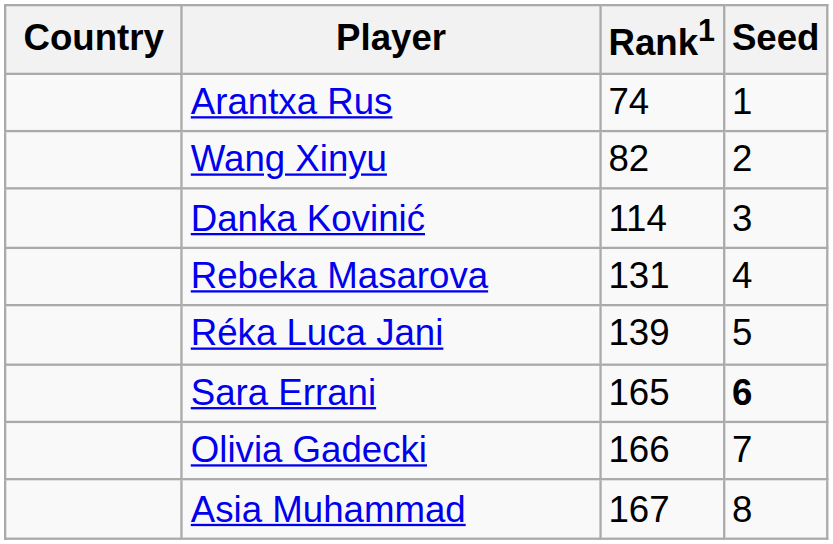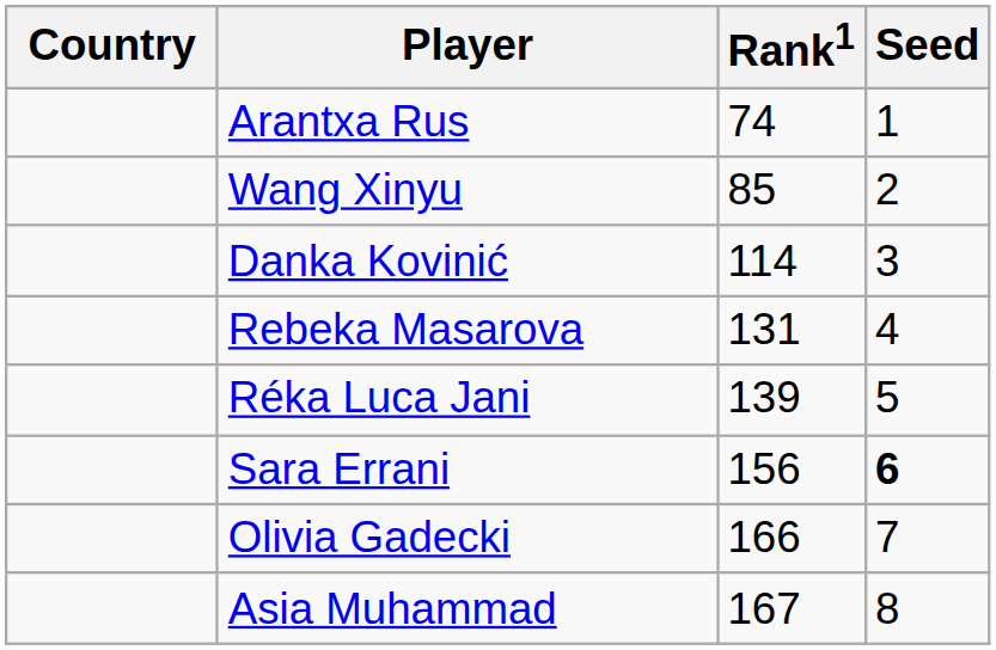 <table class="sortable wikitable">
 <tr>
 <th width="70">Country</th>
 <th width="175">Player</th>
 <th>Rank<sup>1</sup></th>
 <th>Seed</th>
 </tr>
 <tr>
 <td></td>
 <td><a href='#'>Arantxa Rus</a></td>
 <td>74</td>
 <td>1</td>
 </tr>
 <tr>
 <td></td>
 <td><a href='#'>Wang Xinyu</a></td>
-<td>82</td>
+<td>85</td>
 <td>2</td>
 </tr>
 <tr>
 <td></td>
 <td><a href='#'>Danka Kovinić</a></td>
 <td>114</td>
 <td>3</td>
 </tr>
 <tr>
 <td></td>
 <td><a href='#'>Rebeka Masarova</a></td>
 <td>131</td>
 <td>4</td>
 </tr>
 <tr>
 <td></td>
 <td><a href='#'>Réka Luca Jani</a></td>
 <td>139</td>
 <td>5</td>
 </tr>
 <tr>
 <td></td>
 <td><a href='#'>Sara Errani</a></td>
-<td>165</td>
+<td>156</td>
 <td><strong>6</strong></td>
 </tr>
 <tr>
 <td></td>
 <td><a href='#'>Olivia Gadecki</a></td>
 <td>166</td>
 <td>7</td>
 </tr>
 <tr>
 <td></td>
 <td><a href='#'>Asia Muhammad</a></td>
 <td>167</td>
 <td>8</td>
 </tr>
 </table>
